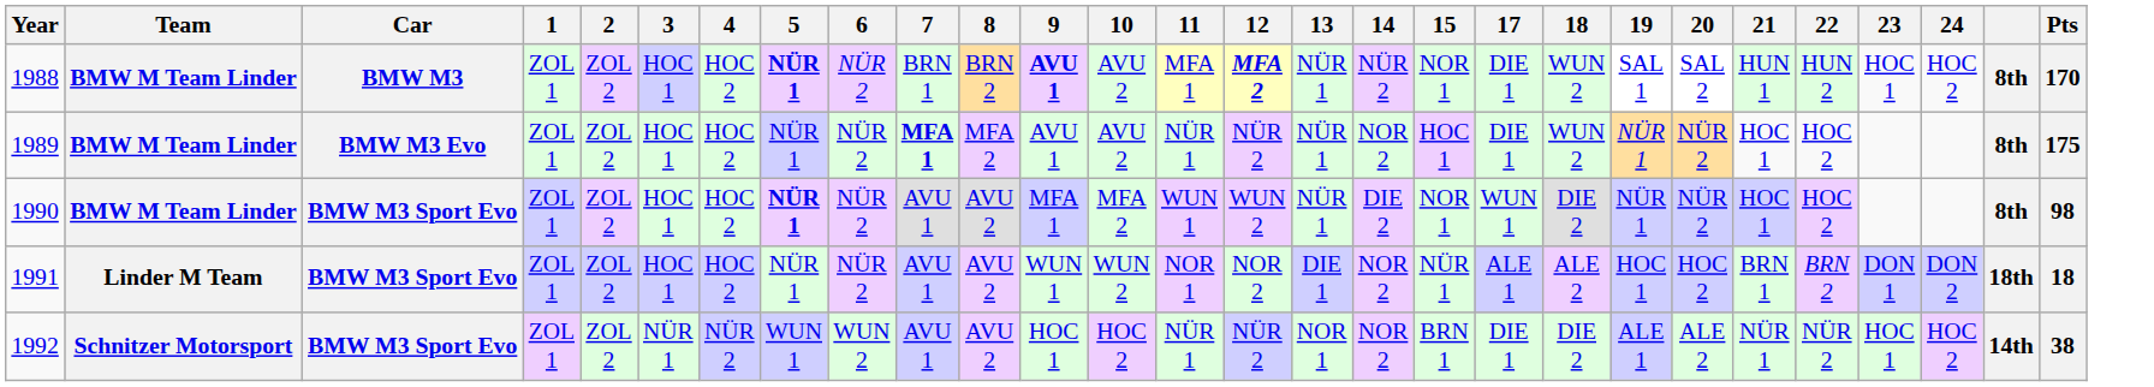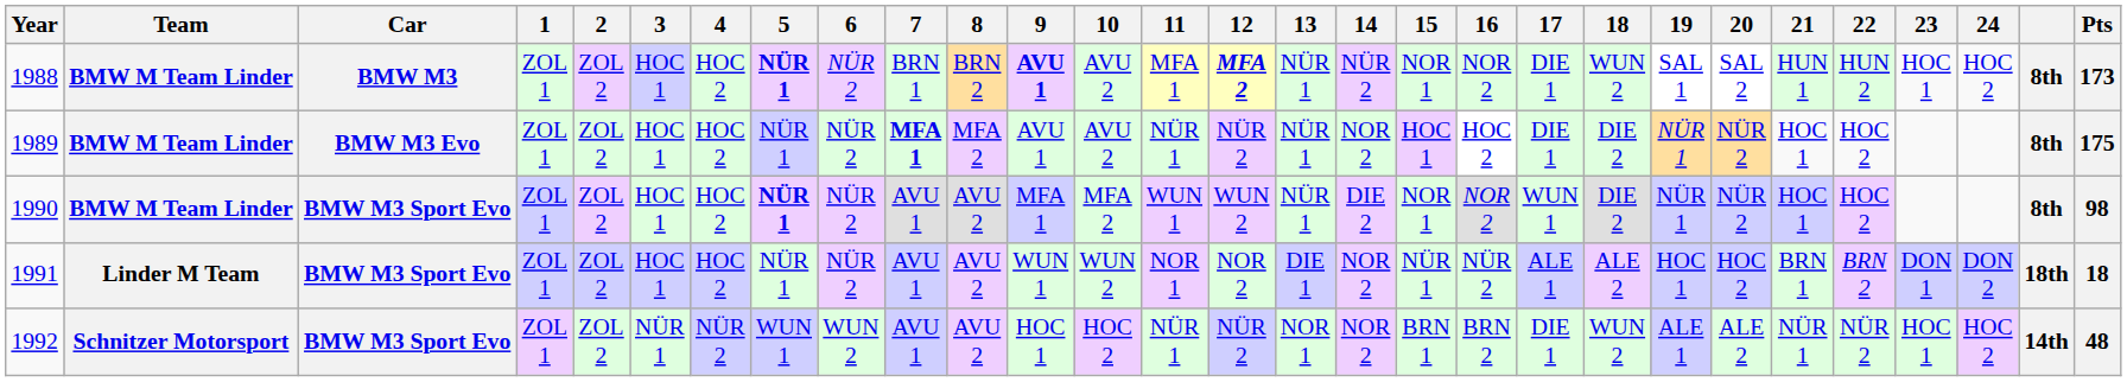 <table class="wikitable" border="1" style="text-align:center; font-size:85%;">
 <tr>
 <th>Year</th>
 <th>Team</th>
 <th>Car</th>
 <th>1</th>
 <th>2</th>
 <th>3</th>
 <th>4</th>
 <th>5</th>
 <th>6</th>
 <th>7</th>
 <th>8</th>
 <th>9</th>
 <th>10</th>
 <th>11</th>
 <th>12</th>
 <th>13</th>
 <th>14</th>
 <th>15</th>
+<th>16</th>
 <th>17</th>
 <th>18</th>
 <th>19</th>
 <th>20</th>
 <th>21</th>
 <th>22</th>
 <th>23</th>
 <th>24</th>
 <th></th>
 <th>Pts</th>
 </tr>
 <tr>
 <td><a href='#'>1988</a></td>
 <th><a href='#'>BMW M Team Linder</a></th>
 <th><a href='#'>BMW M3</a></th>
 <td style="background:#DFFFDF;"><a href='#'>ZOL<br>1</a><br></td>
 <td style="background:#EFCFFF;"><a href='#'>ZOL<br>2</a><br></td>
 <td style="background:#CFCFFF;"><a href='#'>HOC<br>1</a><br></td>
 <td style="background:#DFFFDF;"><a href='#'>HOC<br>2</a><br></td>
 <td style="background:#EFCFFF;"><strong><a href='#'>NÜR<br>1</a></strong><br></td>
 <td style="background:#EFCFFF;"><em><a href='#'>NÜR<br>2</a></em><br></td>
 <td style="background:#DFFFDF;"><a href='#'>BRN<br>1</a><br></td>
 <td style="background:#FFDF9F;"><a href='#'>BRN<br>2</a><br></td>
 <td style="background:#EFCFFF;"><strong><a href='#'>AVU<br>1</a><br></strong></td>
 <td style="background:#DFFFDF;"><a href='#'>AVU<br>2</a><br></td>
 <td style="background:#FFFFBF;"><a href='#'>MFA<br>1</a><br></td>
 <td style="background:#FFFFBF;"><strong><em><a href='#'>MFA<br>2</a></em></strong><br></td>
 <td style="background:#DFFFDF;"><a href='#'>NÜR<br>1</a><br></td>
 <td style="background:#EFCFFF;"><a href='#'>NÜR<br>2</a><br></td>
 <td style="background:#DFFFDF;"><a href='#'>NOR<br>1</a><br></td>
+<td style="background:#DFFFDF;"><a href='#'>NOR<br>2</a><br></td>
 <td style="background:#DFFFDF;"><a href='#'>DIE<br>1</a><br></td>
 <td style="background:#DFFFDF;"><a href='#'>WUN<br>2</a><br></td>
 <td style="background:#FFFFFF;"><a href='#'>SAL<br>1</a><br></td>
 <td style="background:#FFFFFF;"><a href='#'>SAL<br>2</a><br></td>
 <td style="background:#DFFFDF;"><a href='#'>HUN<br>1</a><br></td>
 <td style="background:#DFFFDF;"><a href='#'>HUN<br>2</a><br></td>
 <td><a href='#'>HOC<br>1</a></td>
 <td><a href='#'>HOC<br>2</a></td>
 <th>8th</th>
-<th>170</th>
+<th>173</th>
 </tr>
 <tr>
 <td><a href='#'>1989</a></td>
 <th><a href='#'>BMW M Team Linder</a></th>
 <th><a href='#'>BMW M3 Evo</a></th>
 <td style="background:#DFFFDF;"><a href='#'>ZOL<br>1</a><br></td>
 <td style="background:#DFFFDF;"><a href='#'>ZOL<br>2</a><br></td>
 <td style="background:#DFFFDF;"><a href='#'>HOC<br>1</a><br></td>
 <td style="background:#DFFFDF;"><a href='#'>HOC<br>2</a><br></td>
 <td style="background:#CFCFFF;"><a href='#'>NÜR<br>1</a><br></td>
 <td style="background:#DFFFDF;"><a href='#'>NÜR<br>2</a><br></td>
 <td style="background:#DFFFDF;"><strong><a href='#'>MFA<br>1</a></strong><br></td>
 <td style="background:#EFCFFF;"><a href='#'>MFA<br>2</a><br></td>
 <td style="background:#DFFFDF;"><a href='#'>AVU<br>1</a><br></td>
 <td style="background:#DFFFDF;"><a href='#'>AVU<br>2</a><br></td>
 <td style="background:#DFFFDF;"><a href='#'>NÜR<br>1</a><br></td>
 <td style="background:#EFCFFF;"><a href='#'>NÜR<br>2</a><br></td>
 <td style="background:#DFFFDF;"><a href='#'>NÜR<br>1</a><br></td>
 <td style="background:#DFFFDF;"><a href='#'>NOR<br>2</a><br></td>
 <td style="background:#EFCFFF;"><a href='#'>HOC<br>1</a><br></td>
+<td style="background:#FFFFFF;"><a href='#'>HOC<br>2</a><br></td>
 <td style="background:#DFFFDF;"><a href='#'>DIE<br>1</a><br></td>
-<td style="background:#DFFFDF;"><a href='#'>WUN<br>2</a><br></td>
+<td style="background:#DFFFDF;"><a href='#'>DIE<br>2</a><br></td>
 <td style="background:#FFDF9F;"><em><a href='#'>NÜR<br>1</a></em><br></td>
 <td style="background:#FFDF9F;"><a href='#'>NÜR<br>2</a><br></td>
 <td><a href='#'>HOC<br>1</a></td>
 <td><a href='#'>HOC<br>2</a></td>
 <td></td>
 <td></td>
 <th>8th</th>
 <th>175</th>
 </tr>
 <tr>
 <td><a href='#'>1990</a></td>
 <th><a href='#'>BMW M Team Linder</a></th>
 <th><a href='#'>BMW M3 Sport Evo</a></th>
 <td style="background:#CFCFFF;"><a href='#'>ZOL<br>1</a><br></td>
 <td style="background:#EFCFFF;"><a href='#'>ZOL<br>2</a><br></td>
 <td style="background:#DFFFDF;"><a href='#'>HOC<br>1</a><br></td>
 <td style="background:#DFFFDF;"><a href='#'>HOC<br>2</a><br></td>
 <td style="background:#EFCFFF;"><strong><a href='#'>NÜR<br>1</a></strong><br></td>
 <td style="background:#EFCFFF;"><a href='#'>NÜR<br>2</a><br></td>
 <td style="background:#DFDFDF;"><a href='#'>AVU<br>1</a><br></td>
 <td style="background:#DFDFDF;"><a href='#'>AVU<br>2</a><br></td>
 <td style="background:#CFCFFF;"><a href='#'>MFA<br>1</a><br></td>
 <td style="background:#DFFFDF;"><a href='#'>MFA<br>2</a><br></td>
 <td style="background:#EFCFFF;"><a href='#'>WUN<br>1</a><br></td>
 <td style="background:#EFCFFF;"><a href='#'>WUN<br>2</a><br></td>
 <td style="background:#DFFFDF;"><a href='#'>NÜR<br>1</a><br></td>
 <td style="background:#EFCFFF;"><a href='#'>DIE<br>2</a><br></td>
 <td style="background:#DFFFDF;"><a href='#'>NOR<br>1</a><br></td>
+<td style="background:#DFDFDF;"><em><a href='#'>NOR<br>2</a></em><br></td>
 <td style="background:#DFFFDF;"><a href='#'>WUN<br>1</a><br></td>
 <td style="background:#DFDFDF;"><a href='#'>DIE<br>2</a><br></td>
 <td style="background:#CFCFFF;"><a href='#'>NÜR<br>1</a><br></td>
 <td style="background:#CFCFFF;"><a href='#'>NÜR<br>2</a><br></td>
 <td style="background:#CFCFFF;"><a href='#'>HOC<br>1</a><br></td>
 <td style="background:#EFCFFF;"><a href='#'>HOC<br>2</a><br></td>
 <td></td>
 <td></td>
 <th>8th</th>
 <th>98</th>
 </tr>
 <tr>
 <td><a href='#'>1991</a></td>
 <th>Linder M Team</th>
 <th><a href='#'>BMW M3 Sport Evo</a></th>
 <td style="background:#CFCFFF;"><a href='#'>ZOL<br>1</a><br></td>
 <td style="background:#CFCFFF;"><a href='#'>ZOL<br>2</a><br></td>
 <td style="background:#CFCFFF;"><a href='#'>HOC<br>1</a><br></td>
 <td style="background:#CFCFFF;"><a href='#'>HOC<br>2</a><br></td>
 <td style="background:#DFFFDF;"><a href='#'>NÜR<br>1</a><br></td>
 <td style="background:#EFCFFF;"><a href='#'>NÜR<br>2</a><br></td>
 <td style="background:#CFCFFF;"><a href='#'>AVU<br>1</a><br></td>
 <td style="background:#EFCFFF;"><a href='#'>AVU<br>2</a><br></td>
 <td style="background:#DFFFDF;"><a href='#'>WUN<br>1</a><br></td>
 <td style="background:#DFFFDF;"><a href='#'>WUN<br>2</a><br></td>
 <td style="background:#EFCFFF;"><a href='#'>NOR<br>1</a><br></td>
 <td style="background:#DFFFDF;"><a href='#'>NOR<br>2</a><br></td>
 <td style="background:#CFCFFF;"><a href='#'>DIE<br>1</a><br></td>
 <td style="background:#EFCFFF;"><a href='#'>NOR<br>2</a><br></td>
 <td style="background:#DFFFDF;"><a href='#'>NÜR<br>1</a><br></td>
+<td style="background:#DFFFDF;"><a href='#'>NÜR<br>2</a><br></td>
 <td style="background:#CFCFFF;"><a href='#'>ALE<br>1</a><br></td>
 <td style="background:#EFCFFF;"><a href='#'>ALE<br>2</a><br></td>
 <td style="background:#CFCFFF;"><a href='#'>HOC<br>1</a><br></td>
 <td style="background:#CFCFFF;"><a href='#'>HOC<br>2</a><br></td>
 <td style="background:#DFFFDF;"><a href='#'>BRN<br>1</a><br></td>
 <td style="background:#EFCFFF;"><em><a href='#'>BRN<br>2</a></em><br></td>
 <td style="background:#CFCFFF;"><a href='#'>DON<br>1</a><br></td>
 <td style="background:#CFCFFF;"><a href='#'>DON<br>2</a><br></td>
 <th>18th</th>
 <th>18</th>
 </tr>
 <tr>
 <td><a href='#'>1992</a></td>
 <th><a href='#'>Schnitzer Motorsport</a></th>
 <th><a href='#'>BMW M3 Sport Evo</a></th>
 <td style="background:#EFCFFF;"><a href='#'>ZOL<br>1</a><br></td>
 <td style="background:#DFFFDF;"><a href='#'>ZOL<br>2</a><br></td>
 <td style="background:#DFFFDF;"><a href='#'>NÜR<br>1</a><br></td>
 <td style="background:#CFCFFF;"><a href='#'>NÜR<br>2</a><br></td>
 <td style="background:#CFCFFF;"><a href='#'>WUN<br>1</a><br></td>
 <td style="background:#DFFFDF;"><a href='#'>WUN<br>2</a><br></td>
 <td style="background:#CFCFFF;"><a href='#'>AVU<br>1</a><br></td>
 <td style="background:#EFCFFF;"><a href='#'>AVU<br>2</a><br></td>
 <td style="background:#DFFFDF;"><a href='#'>HOC<br>1</a><br></td>
 <td style="background:#EFCFFF;"><a href='#'>HOC<br>2</a><br></td>
 <td style="background:#DFFFDF;"><a href='#'>NÜR<br>1</a><br></td>
 <td style="background:#CFCFFF;"><a href='#'>NÜR<br>2</a><br></td>
 <td style="background:#DFFFDF;"><a href='#'>NOR<br>1</a><br></td>
 <td style="background:#EFCFFF;"><a href='#'>NOR<br>2</a><br></td>
 <td style="background:#DFFFDF;"><a href='#'>BRN<br>1</a><br></td>
+<td style="background:#DFFFDF;"><a href='#'>BRN<br>2</a><br></td>
 <td style="background:#DFFFDF;"><a href='#'>DIE<br>1</a><br></td>
-<td style="background:#DFFFDF;"><a href='#'>DIE<br>2</a><br></td>
+<td style="background:#DFFFDF;"><a href='#'>WUN<br>2</a><br></td>
 <td style="background:#CFCFFF;"><a href='#'>ALE<br>1</a><br></td>
 <td style="background:#DFFFDF;"><a href='#'>ALE<br>2</a><br></td>
 <td style="background:#DFFFDF;"><a href='#'>NÜR<br>1</a><br></td>
 <td style="background:#DFFFDF;"><a href='#'>NÜR<br>2</a><br></td>
 <td style="background:#DFFFDF;"><a href='#'>HOC<br>1</a><br></td>
 <td style="background:#EFCFFF;"><a href='#'>HOC<br>2</a><br></td>
 <th>14th</th>
-<th>38</th>
+<th>48</th>
 </tr>
 </table>
